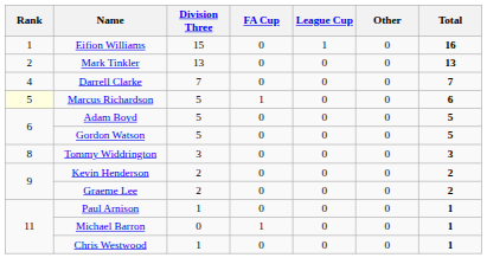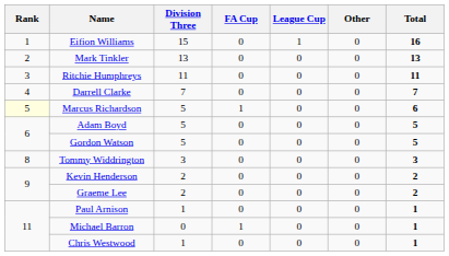 <table class="wikitable" style="font-size: 95%; text-align: center;">
 <tr>
 <th width=60>Rank</th>
 <th width=150>Name</th>
 <th width=80><a href='#'>Division Three</a></th>
 <th width=80><a href='#'>FA Cup</a></th>
 <th width=80><a href='#'>League Cup</a></th>
 <th width=80>Other</th>
 <th width=80><strong>Total</strong></th>
 </tr>
 <tr>
 <td>1</td>
 <td><a href='#'>Eifion Williams</a></td>
 <td>15</td>
 <td>0</td>
 <td>1</td>
 <td>0</td>
 <td><strong>16</strong></td>
 </tr>
 <tr>
 <td>2</td>
 <td><a href='#'>Mark Tinkler</a></td>
 <td>13</td>
 <td>0</td>
 <td>0</td>
 <td>0</td>
 <td><strong>13</strong></td>
+</tr>
+<tr>
+<td>3</td>
+<td><a href='#'>Ritchie Humphreys</a></td>
+<td>11</td>
+<td>0</td>
+<td>0</td>
+<td>0</td>
+<td><strong>11</strong></td>
 </tr>
 <tr>
 <td>4</td>
 <td><a href='#'>Darrell Clarke</a></td>
 <td>7</td>
 <td>0</td>
 <td>0</td>
 <td>0</td>
 <td><strong>7</strong></td>
 </tr>
 <tr>
 <td style="background: lightyellow;">5</td>
 <td><a href='#'>Marcus Richardson</a></td>
 <td>5</td>
 <td>1</td>
 <td>0</td>
 <td>0</td>
 <td><strong>6</strong></td>
 </tr>
 <tr>
 <td rowspan=2>6</td>
 <td><a href='#'>Adam Boyd</a></td>
 <td>5</td>
 <td>0</td>
 <td>0</td>
 <td>0</td>
 <td><strong>5</strong></td>
 </tr>
 <tr>
 <td><a href='#'>Gordon Watson</a></td>
 <td>5</td>
 <td>0</td>
 <td>0</td>
 <td>0</td>
 <td><strong>5</strong></td>
 </tr>
 <tr>
 <td>8</td>
 <td><a href='#'>Tommy Widdrington</a></td>
 <td>3</td>
 <td>0</td>
 <td>0</td>
 <td>0</td>
 <td><strong>3</strong></td>
 </tr>
 <tr>
 <td rowspan=2>9</td>
 <td><a href='#'>Kevin Henderson</a></td>
 <td>2</td>
 <td>0</td>
 <td>0</td>
 <td>0</td>
 <td><strong>2</strong></td>
 </tr>
 <tr>
 <td><a href='#'>Graeme Lee</a></td>
 <td>2</td>
 <td>0</td>
 <td>0</td>
 <td>0</td>
 <td><strong>2</strong></td>
 </tr>
 <tr>
 <td rowspan=3>11</td>
 <td><a href='#'>Paul Arnison</a></td>
 <td>1</td>
 <td>0</td>
 <td>0</td>
 <td>0</td>
 <td><strong>1</strong></td>
 </tr>
 <tr>
 <td><a href='#'>Michael Barron</a></td>
 <td>0</td>
 <td>1</td>
 <td>0</td>
 <td>0</td>
 <td><strong>1</strong></td>
 </tr>
 <tr>
 <td><a href='#'>Chris Westwood</a></td>
 <td>1</td>
 <td>0</td>
 <td>0</td>
 <td>0</td>
 <td><strong>1</strong></td>
 </tr>
 </table>
